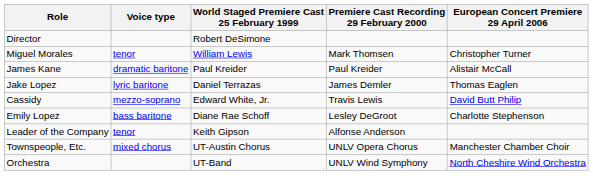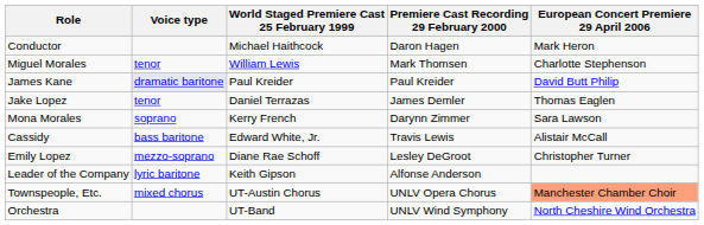 <table class="wikitable">
 <tr>
 <th>Role</th>
 <th>Voice type</th>
 <th>World Staged Premiere Cast<br>25 February 1999</th>
 <th>Premiere Cast Recording<br>29 February 2000</th>
 <th>European Concert Premiere<br>29 April 2006</th>
 </tr>
 <tr>
-<td>Director</td>
+<td>Conductor</td>
 <td></td>
-<td>Robert DeSimone</td>
-<td></td>
-<td></td>
+<td>Michael Haithcock</td>
+<td>Daron Hagen</td>
+<td>Mark Heron</td>
 </tr>
 <tr>
 <td>Miguel Morales</td>
 <td><a href='#'>tenor</a></td>
 <td><a href='#'>William Lewis</a></td>
 <td>Mark Thomsen</td>
-<td>Christopher Turner</td>
+<td>Charlotte Stephenson</td>
 </tr>
 <tr>
 <td>James Kane</td>
-<td><a href='#'>dramatic baritone</a></td>
+<td style="background: lavender;"><a href='#'>dramatic baritone</a></td>
 <td>Paul Kreider</td>
 <td>Paul Kreider</td>
-<td>Alistair McCall</td>
+<td><a href='#'>David Butt Philip</a></td>
 </tr>
 <tr>
 <td>Jake Lopez</td>
-<td><a href='#'>lyric baritone</a></td>
+<td><a href='#'>tenor</a></td>
 <td>Daniel Terrazas</td>
 <td>James Demler</td>
 <td>Thomas Eaglen</td>
 </tr>
 <tr>
+<td>Mona Morales</td>
+<td><a href='#'>soprano</a></td>
+<td>Kerry French</td>
+<td>Darynn Zimmer</td>
+<td>Sara Lawson</td>
+</tr>
+<tr>
 <td>Cassidy</td>
-<td><a href='#'>mezzo-soprano</a></td>
+<td><a href='#'>bass baritone</a></td>
 <td>Edward White, Jr.</td>
 <td>Travis Lewis</td>
-<td><a href='#'>David Butt Philip</a></td>
+<td>Alistair McCall</td>
 </tr>
 <tr>
 <td>Emily Lopez</td>
-<td><a href='#'>bass baritone</a></td>
+<td><a href='#'>mezzo-soprano</a></td>
 <td>Diane Rae Schoff</td>
 <td>Lesley DeGroot</td>
-<td>Charlotte Stephenson</td>
+<td>Christopher Turner</td>
 </tr>
 <tr>
 <td>Leader of the Company</td>
-<td><a href='#'>tenor</a></td>
+<td><a href='#'>lyric baritone</a></td>
 <td>Keith Gipson</td>
 <td>Alfonse Anderson</td>
 </tr>
 <tr>
 <td>Townspeople, Etc.</td>
 <td><a href='#'>mixed chorus</a></td>
 <td>UT-Austin Chorus</td>
 <td>UNLV Opera Chorus</td>
-<td>Manchester Chamber Choir</td>
+<td style="background: lightsalmon;">Manchester Chamber Choir</td>
 </tr>
 <tr>
 <td>Orchestra</td>
 <td></td>
 <td>UT-Band</td>
 <td>UNLV Wind Symphony</td>
 <td><a href='#'>North Cheshire Wind Orchestra</a></td>
 </tr>
 </table>
